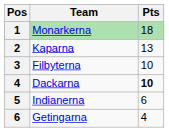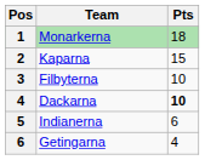 <table class="wikitable">
 <tr>
 <th width=20>Pos</th>
 <th width=150>Team</th>
 <th width=30>Pts</th>
 </tr>
 <tr style="background:#ACE1AF;">
 <th>1</th>
 <td><a href='#'>Monarkerna</a></td>
 <td>18</td>
 </tr>
 <tr>
 <th>2</th>
 <td><a href='#'>Kaparna</a></td>
-<td>13</td>
+<td>15</td>
 </tr>
 <tr>
 <th>3</th>
 <td><a href='#'>Filbyterna</a></td>
 <td>10</td>
 </tr>
 <tr>
 <th>4</th>
 <td><a href='#'>Dackarna</a></td>
 <td><strong>10</strong></td>
 </tr>
 <tr>
 <th>5</th>
 <td><a href='#'>Indianerna</a></td>
 <td>6</td>
 </tr>
 <tr>
 <th>6</th>
 <td><a href='#'>Getingarna</a></td>
 <td>4</td>
 </tr>
 </table>
